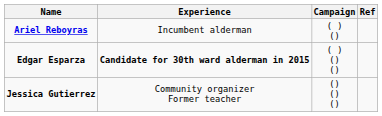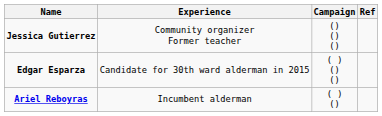 <table class="wikitable" style="text-align:center">
 <tr>
 <th>Name</th>
 <th>Experience</th>
 <th>Campaign</th>
 <th>Ref</th>
 </tr>
 <tr>
+<td><strong>Jessica Gutierrez</strong></td>
+<td>Community organizer<br>Former teacher</td>
+<td>()<br>()<br>()</td>
+<td></td>
+</tr>
+<tr>
+<td><strong>Edgar Esparza</strong></td>
+<td>Candidate for 30th ward alderman in 2015</td>
+<td>( )<br>()<br>()</td>
+<td></td>
+</tr>
+<tr>
 <td><strong><a href='#'>Ariel Reboyras</a></strong></td>
 <td>Incumbent alderman</td>
 <td>( )<br>()</td>
 <td></td>
 </tr>
-<tr>
-<td><strong>Edgar Esparza</strong></td>
-<td><strong>Candidate for 30th ward alderman in 2015</strong></td>
-<td>( )<br>()<br>()</td>
-<td></td>
-</tr>
-<tr>
-<td><strong>Jessica Gutierrez</strong></td>
-<td>Community organizer<br>Former teacher</td>
-<td>()<br>()<br>()</td>
-<td></td>
-</tr>
 </table>
